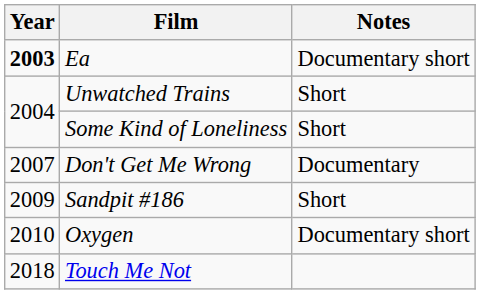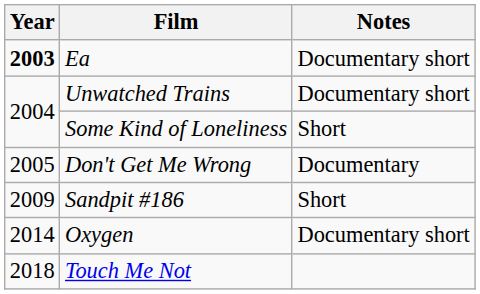 <table class="wikitable">
 <tr>
 <th>Year</th>
 <th>Film</th>
 <th>Notes</th>
 </tr>
 <tr>
 <td><strong>2003</strong></td>
 <td><em>Ea</em></td>
 <td>Documentary short</td>
 </tr>
 <tr>
 <td rowspan="2">2004</td>
 <td><em>Unwatched Trains</em></td>
-<td>Short</td>
+<td>Documentary short</td>
 </tr>
 <tr>
 <td><em>Some Kind of Loneliness</em></td>
 <td>Short</td>
 </tr>
 <tr>
-<td>2007</td>
+<td>2005</td>
 <td><em>Don't Get Me Wrong</em></td>
 <td>Documentary</td>
 </tr>
 <tr>
 <td>2009</td>
 <td><em>Sandpit #186</em></td>
 <td>Short</td>
 </tr>
 <tr>
-<td>2010</td>
+<td>2014</td>
 <td><em>Oxygen</em></td>
 <td>Documentary short</td>
 </tr>
 <tr>
 <td>2018</td>
 <td><em><a href='#'>Touch Me Not</a></em></td>
 <td></td>
 </tr>
 </table>
